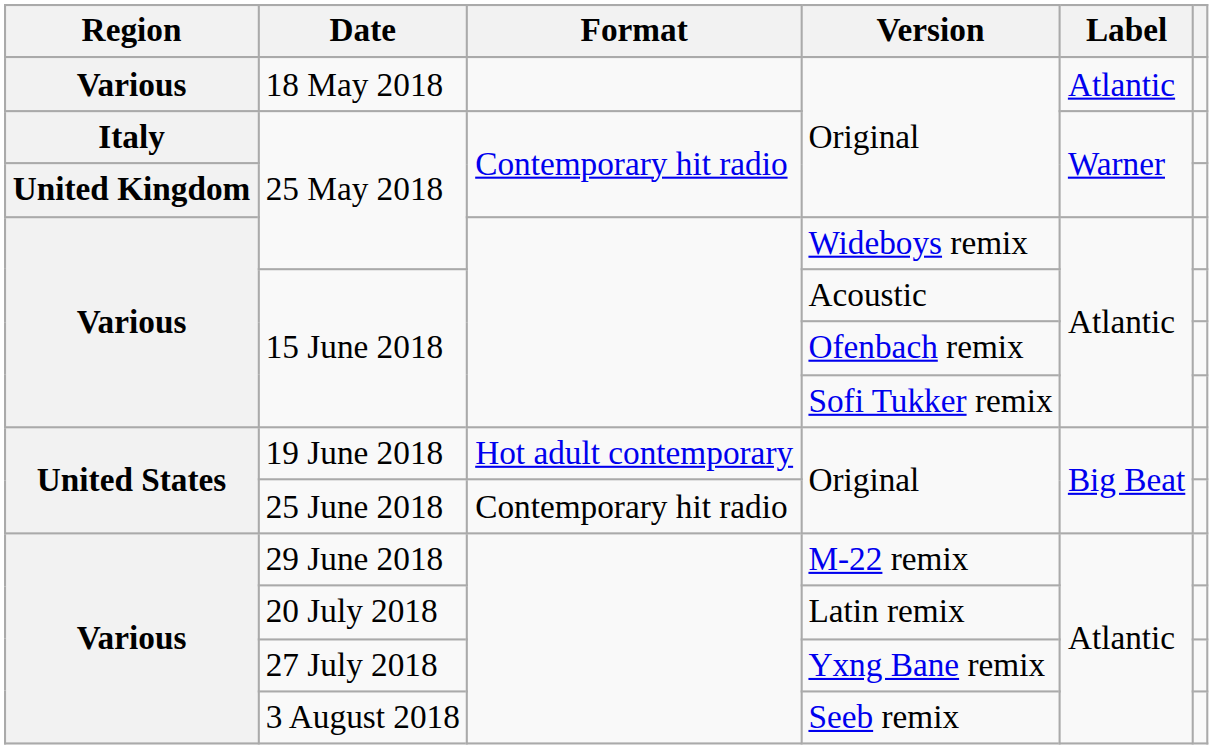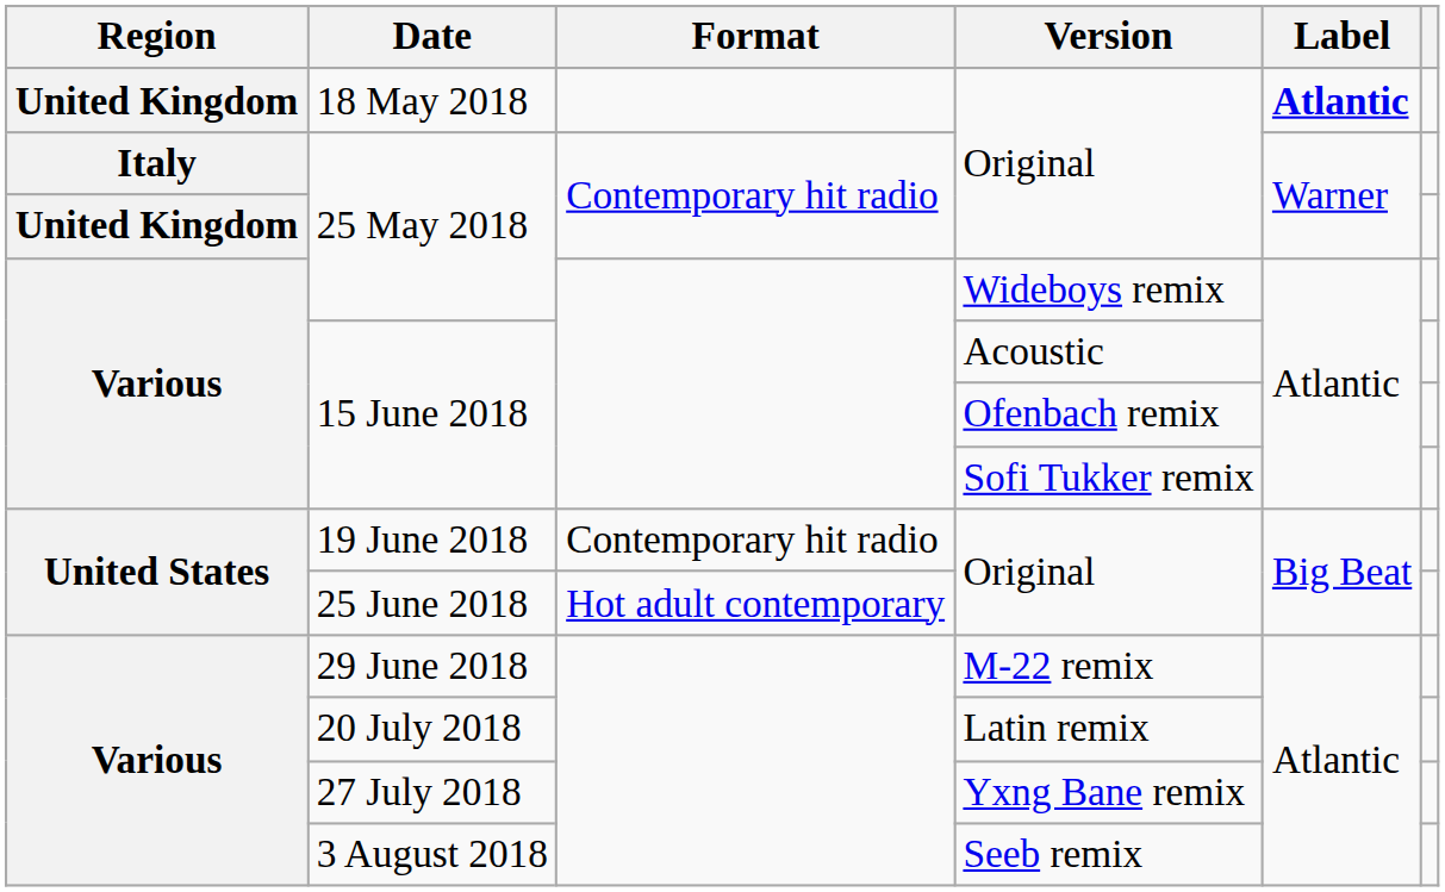 <table class="wikitable plainrowheaders">
 <tr>
 <th scope="col">Region</th>
 <th scope="col">Date</th>
 <th scope="col">Format</th>
 <th scope="col">Version</th>
 <th scope="col">Label</th>
 <th scope="col"></th>
 </tr>
 <tr>
-<th scope="row">Various</th>
+<th scope="row">United Kingdom</th>
 <td>18 May 2018</td>
 <td></td>
 <td rowspan="3">Original</td>
-<td><a href='#'>Atlantic</a></td>
+<td><strong><a href='#'>Atlantic</a></strong></td>
 <td></td>
 </tr>
 <tr>
 <th scope="row">Italy</th>
 <td rowspan="3">25 May 2018</td>
 <td rowspan="2"><a href='#'>Contemporary hit radio</a></td>
 <td rowspan="2"><a href='#'>Warner</a></td>
 <td></td>
 </tr>
 <tr>
 <th scope="row">United Kingdom</th>
 <td></td>
 </tr>
 <tr>
 <th scope="row" rowspan="4">Various</th>
 <td rowspan="4"></td>
 <td><a href='#'>Wideboys</a> remix</td>
 <td rowspan="4">Atlantic</td>
 <td></td>
 </tr>
 <tr>
 <td rowspan="3">15 June 2018</td>
 <td>Acoustic</td>
 <td></td>
 </tr>
 <tr>
 <td><a href='#'>Ofenbach</a> remix</td>
 <td></td>
 </tr>
 <tr>
 <td><a href='#'>Sofi Tukker</a> remix</td>
 <td></td>
 </tr>
 <tr>
 <th scope="row" rowspan="2">United States</th>
 <td>19 June 2018</td>
-<td><a href='#'>Hot adult contemporary</a></td>
+<td>Contemporary hit radio</td>
 <td rowspan="2">Original</td>
 <td rowspan="2"><a href='#'>Big Beat</a></td>
 <td></td>
 </tr>
 <tr>
 <td>25 June 2018</td>
-<td>Contemporary hit radio</td>
+<td><a href='#'>Hot adult contemporary</a></td>
 <td></td>
 </tr>
 <tr>
 <th scope="row" rowspan="4">Various</th>
 <td>29 June 2018</td>
 <td rowspan="4"></td>
 <td><a href='#'>M-22</a> remix</td>
 <td rowspan="4">Atlantic</td>
 <td></td>
 </tr>
 <tr>
 <td>20 July 2018</td>
 <td>Latin remix</td>
 <td></td>
 </tr>
 <tr>
 <td>27 July 2018</td>
 <td><a href='#'>Yxng Bane</a> remix</td>
 <td></td>
 </tr>
 <tr>
 <td>3 August 2018</td>
 <td><a href='#'>Seeb</a> remix</td>
 <td></td>
 </tr>
 </table>
